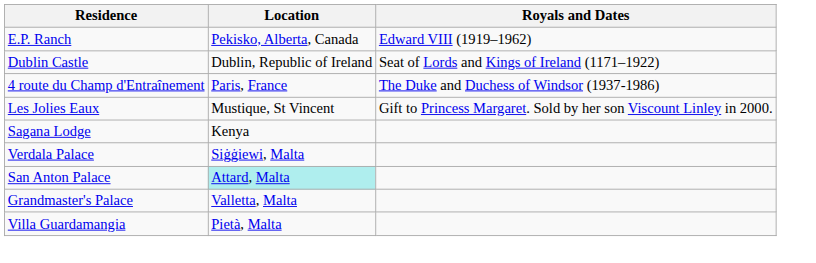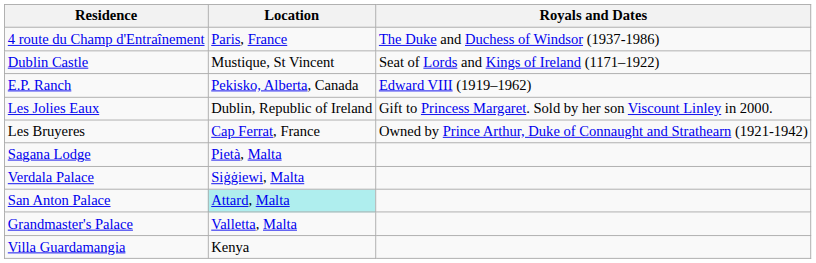 <table class="wikitable sortable">
 <tr>
 <th>Residence</th>
 <th>Location</th>
 <th>Royals and Dates</th>
 </tr>
 <tr>
+<td><a href='#'>4 route du Champ d'Entraînement</a></td>
+<td><a href='#'>Paris</a>, <a href='#'>France</a></td>
+<td><a href='#'>The Duke</a> and <a href='#'>Duchess of Windsor</a> (1937-1986)</td>
+</tr>
+<tr>
+<td><a href='#'>Dublin Castle</a></td>
+<td>Mustique, St Vincent</td>
+<td>Seat of <a href='#'>Lords</a> and <a href='#'>Kings of Ireland</a> (1171–1922)</td>
+</tr>
+<tr>
 <td><a href='#'>E.P. Ranch</a></td>
 <td><a href='#'>Pekisko, Alberta</a>, Canada</td>
 <td><a href='#'>Edward VIII</a> (1919–1962)</td>
 </tr>
 <tr>
-<td><a href='#'>Dublin Castle</a></td>
+<td><a href='#'>Les Jolies Eaux</a></td>
 <td>Dublin, Republic of Ireland</td>
-<td>Seat of <a href='#'>Lords</a> and <a href='#'>Kings of Ireland</a> (1171–1922)</td>
-</tr>
-<tr>
-<td><a href='#'>4 route du Champ d'Entraînement</a></td>
-<td><a href='#'>Paris</a>, <a href='#'>France</a></td>
-<td><a href='#'>The Duke</a> and <a href='#'>Duchess of Windsor</a> (1937-1986)</td>
-</tr>
-<tr>
-<td><a href='#'>Les Jolies Eaux</a></td>
-<td>Mustique, St Vincent</td>
 <td>Gift to <a href='#'>Princess Margaret</a>. Sold by her son <a href='#'>Viscount Linley</a> in 2000.</td>
 </tr>
 <tr>
+<td>Les Bruyeres</td>
+<td><a href='#'>Cap Ferrat</a>, France</td>
+<td>Owned by <a href='#'>Prince Arthur, Duke of Connaught and Strathearn</a> (1921-1942)</td>
+</tr>
+<tr>
 <td><a href='#'>Sagana Lodge</a></td>
-<td>Kenya</td>
+<td><a href='#'>Pietà</a>, <a href='#'>Malta</a></td>
 <td></td>
 </tr>
 <tr>
 <td><a href='#'>Verdala Palace</a></td>
 <td><a href='#'>Siġġiewi</a>, <a href='#'>Malta</a></td>
 <td></td>
 </tr>
 <tr>
 <td><a href='#'>San Anton Palace</a></td>
 <td style="background: paleturquoise;"><a href='#'>Attard</a>, <a href='#'>Malta</a></td>
 <td></td>
 </tr>
 <tr>
 <td><a href='#'> Grandmaster's Palace</a></td>
 <td><a href='#'>Valletta</a>, <a href='#'>Malta</a></td>
 <td></td>
 </tr>
 <tr>
 <td><a href='#'>Villa Guardamangia</a></td>
-<td><a href='#'>Pietà</a>, <a href='#'>Malta</a></td>
+<td>Kenya</td>
 <td></td>
 </tr>
 </table>
